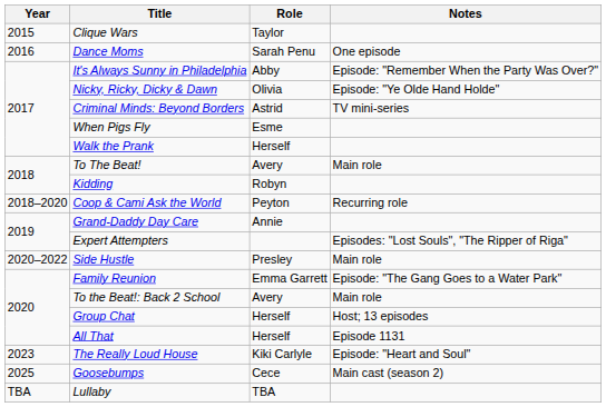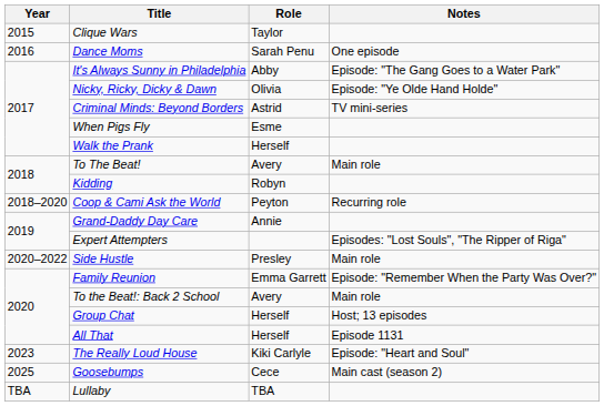 <table class="wikitable">
 <tr>
 <th>Year</th>
 <th>Title</th>
 <th>Role</th>
 <th>Notes</th>
 </tr>
 <tr>
 <td>2015</td>
 <td><em>Clique Wars</em></td>
 <td>Taylor</td>
 <td></td>
 </tr>
 <tr>
 <td>2016</td>
 <td><em><a href='#'>Dance Moms</a></em></td>
 <td>Sarah Penu</td>
 <td>One episode</td>
 </tr>
 <tr>
 <td rowspan="5">2017</td>
 <td><em><a href='#'>It's Always Sunny in Philadelphia</a></em></td>
 <td>Abby</td>
-<td>Episode: "Remember When the Party Was Over?"</td>
+<td>Episode: "The Gang Goes to a Water Park"</td>
 </tr>
 <tr>
 <td><em><a href='#'>Nicky, Ricky, Dicky & Dawn</a></em></td>
 <td>Olivia</td>
 <td>Episode: "Ye Olde Hand Holde"</td>
 </tr>
 <tr>
 <td><em><a href='#'>Criminal Minds: Beyond Borders</a></em></td>
 <td>Astrid</td>
 <td>TV mini-series</td>
 </tr>
 <tr>
 <td><em>When Pigs Fly</em></td>
 <td>Esme</td>
 <td></td>
 </tr>
 <tr>
 <td><em><a href='#'>Walk the Prank</a></em></td>
 <td>Herself</td>
 <td></td>
 </tr>
 <tr>
 <td rowspan="2">2018</td>
 <td><em>To The Beat!</em></td>
 <td>Avery</td>
 <td>Main role</td>
 </tr>
 <tr>
 <td><em><a href='#'>Kidding</a></em></td>
 <td>Robyn</td>
 <td></td>
 </tr>
 <tr>
 <td>2018–2020</td>
 <td><em><a href='#'>Coop & Cami Ask the World</a></em></td>
 <td>Peyton</td>
 <td>Recurring role</td>
 </tr>
 <tr>
 <td rowspan="2">2019</td>
 <td><em><a href='#'>Grand-Daddy Day Care</a></em></td>
 <td>Annie</td>
 <td></td>
 </tr>
 <tr>
 <td><em>Expert Attempters</em></td>
 <td></td>
 <td>Episodes: "Lost Souls", "The Ripper of Riga"</td>
 </tr>
 <tr>
 <td>2020–2022</td>
 <td><em><a href='#'>Side Hustle</a></em></td>
 <td>Presley</td>
 <td>Main role</td>
 </tr>
 <tr>
 <td rowspan="4">2020</td>
 <td><em><a href='#'>Family Reunion</a></em></td>
 <td>Emma Garrett</td>
-<td>Episode: "The Gang Goes to a Water Park"</td>
+<td>Episode: "Remember When the Party Was Over?"</td>
 </tr>
 <tr>
 <td><em>To the Beat!: Back 2 School</em></td>
 <td>Avery</td>
 <td>Main role</td>
 </tr>
 <tr>
 <td><em><a href='#'>Group Chat</a></em></td>
 <td>Herself</td>
 <td>Host; 13 episodes</td>
 </tr>
 <tr>
 <td><em><a href='#'>All That</a></em></td>
 <td>Herself</td>
 <td>Episode 1131</td>
 </tr>
 <tr>
 <td>2023</td>
 <td><em><a href='#'>The Really Loud House</a></em></td>
 <td>Kiki Carlyle</td>
 <td>Episode: "Heart and Soul"</td>
 </tr>
 <tr>
 <td>2025</td>
 <td><em><a href='#'>Goosebumps</a></em></td>
 <td>Cece</td>
 <td>Main cast (season 2)</td>
 </tr>
 <tr>
 <td>TBA</td>
 <td><em>Lullaby</em></td>
 <td>TBA</td>
 <td></td>
 </tr>
 </table>
